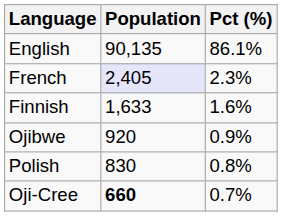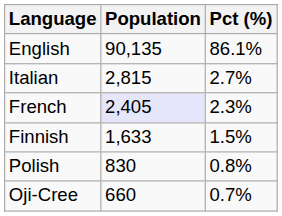 <table class="wikitable sortable">
 <tr>
 <th>Language</th>
 <th>Population</th>
 <th>Pct (%)</th>
 </tr>
 <tr>
 <td>English</td>
 <td>90,135</td>
 <td>86.1%</td>
 </tr>
 <tr>
+<td>Italian</td>
+<td>2,815</td>
+<td>2.7%</td>
+</tr>
+<tr>
 <td>French</td>
 <td style="background: lavender;">2,405</td>
 <td>2.3%</td>
 </tr>
 <tr>
 <td>Finnish</td>
 <td>1,633</td>
-<td>1.6%</td>
-</tr>
-<tr>
-<td>Ojibwe</td>
-<td>920</td>
-<td>0.9%</td>
+<td>1.5%</td>
 </tr>
 <tr>
 <td>Polish</td>
 <td>830</td>
 <td>0.8%</td>
 </tr>
 <tr>
 <td>Oji-Cree</td>
-<td><strong>660</strong></td>
+<td>660</td>
 <td>0.7%</td>
 </tr>
 </table>
